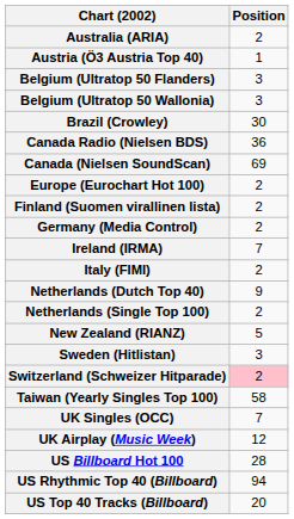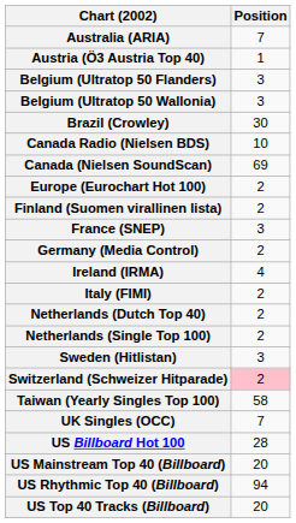 <table class="wikitable sortable plainrowheaders" style="text-align:center">
 <tr>
 <th scope="col">Chart (2002)</th>
 <th scope="col">Position</th>
 </tr>
 <tr>
 <th scope="row">Australia (ARIA)</th>
-<td>2</td>
+<td>7</td>
 </tr>
 <tr>
 <th scope="row">Austria (Ö3 Austria Top 40)</th>
 <td>1</td>
 </tr>
 <tr>
 <th scope="row">Belgium (Ultratop 50 Flanders)</th>
 <td>3</td>
 </tr>
 <tr>
 <th scope="row">Belgium (Ultratop 50 Wallonia)</th>
 <td>3</td>
 </tr>
 <tr>
 <th scope="row">Brazil (Crowley)</th>
 <td>30</td>
 </tr>
 <tr>
 <th scope="row">Canada Radio (Nielsen BDS)</th>
-<td>36</td>
+<td>10</td>
 </tr>
 <tr>
 <th scope="row">Canada (Nielsen SoundScan)</th>
 <td>69</td>
 </tr>
 <tr>
 <th scope="row">Europe (Eurochart Hot 100)</th>
 <td>2</td>
 </tr>
 <tr>
 <th scope="row">Finland (Suomen virallinen lista)</th>
 <td>2</td>
 </tr>
 <tr>
+<th scope="row">France (SNEP)</th>
+<td>3</td>
+</tr>
+<tr>
 <th scope="row">Germany (Media Control)</th>
 <td>2</td>
 </tr>
 <tr>
 <th scope="row">Ireland (IRMA)</th>
-<td>7</td>
+<td>4</td>
 </tr>
 <tr>
 <th scope="row">Italy (FIMI)</th>
 <td>2</td>
 </tr>
 <tr>
 <th scope="row">Netherlands (Dutch Top 40)</th>
-<td>9</td>
+<td>2</td>
 </tr>
 <tr>
 <th scope="row">Netherlands (Single Top 100)</th>
 <td>2</td>
-</tr>
-<tr>
-<th scope="row">New Zealand (RIANZ)</th>
-<td>5</td>
 </tr>
 <tr>
 <th scope="row">Sweden (Hitlistan)</th>
 <td>3</td>
 </tr>
 <tr>
 <th scope="row">Switzerland (Schweizer Hitparade)</th>
 <td style="background: pink;">2</td>
 </tr>
 <tr>
 <th scope="row">Taiwan (Yearly Singles Top 100)</th>
 <td>58</td>
 </tr>
 <tr>
 <th scope="row">UK Singles (OCC)</th>
 <td>7</td>
 </tr>
 <tr>
-<th scope="row">UK Airplay (<em><a href='#'>Music Week</a></em>)</th>
-<td>12</td>
+<th scope="row">US <a href='#'><em>Billboard</em> Hot 100</a></th>
+<td>28</td>
 </tr>
 <tr>
-<th scope="row">US <a href='#'><em>Billboard</em> Hot 100</a></th>
-<td>28</td>
+<th scope="row">US Mainstream Top 40 (<em>Billboard</em>)</th>
+<td>20</td>
 </tr>
 <tr>
 <th scope="row">US Rhythmic Top 40 (<em>Billboard</em>)</th>
 <td>94</td>
 </tr>
 <tr>
 <th scope="row">US Top 40 Tracks (<em>Billboard</em>)</th>
 <td>20</td>
 </tr>
 </table>
